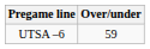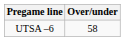 <table class="wikitable">
 <tr align="center">
 <th style=>Pregame line</th>
 <th style=>Over/under</th>
 </tr>
 <tr align="center">
 <td>UTSA –6</td>
-<td>59</td>
+<td>58</td>
 </tr>
 </table>
